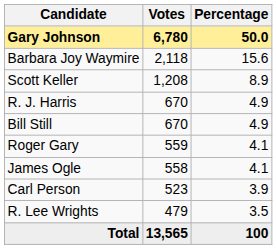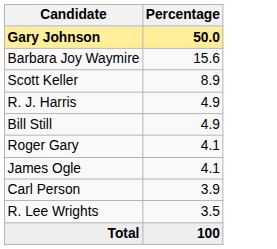 <table class="wikitable" style="text-align:right;">
 <tr>
 <th>Candidate</th>
-<th>Votes</th>
 <th>Percentage</th>
 </tr>
 <tr style="background:#ffef99;">
 <td style="text-align:left;"><strong>Gary Johnson</strong></td>
-<td><strong>6,780</strong></td>
 <td><strong>50.0</strong></td>
 </tr>
 <tr>
 <td style="text-align:left;">Barbara Joy Waymire</td>
-<td>2,118</td>
 <td>15.6</td>
 </tr>
 <tr>
 <td style="text-align:left;">Scott Keller</td>
-<td>1,208</td>
 <td>8.9</td>
 </tr>
 <tr>
 <td style="text-align:left;">R. J. Harris</td>
-<td>670</td>
 <td>4.9</td>
 </tr>
 <tr>
 <td style="text-align:left;">Bill Still</td>
-<td>670</td>
 <td>4.9</td>
 </tr>
 <tr>
 <td style="text-align:left;">Roger Gary</td>
-<td>559</td>
 <td>4.1</td>
 </tr>
 <tr>
 <td style="text-align:left;">James Ogle</td>
-<td>558</td>
 <td>4.1</td>
 </tr>
 <tr>
 <td style="text-align:left;">Carl Person</td>
-<td>523</td>
 <td>3.9</td>
 </tr>
 <tr>
 <td style="text-align:left;">R. Lee Wrights</td>
-<td>479</td>
 <td>3.5</td>
 </tr>
 <tr style="background:#eee;">
 <td style="margin-right:0.50px"><strong>Total</strong></td>
-<td style="margin-right:0.50px"><strong>13,565</strong></td>
 <td style="margin-right:0.50px"><strong>100</strong></td>
 </tr>
 </table>
